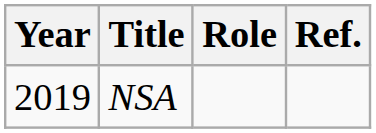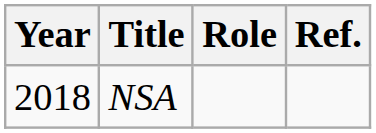 <table class="wikitable">
 <tr>
 <th>Year</th>
 <th>Title</th>
 <th>Role</th>
 <th>Ref.</th>
 </tr>
 <tr>
-<td>2019</td>
+<td>2018</td>
 <td><em>NSA</em></td>
 <td></td>
 <td></td>
 </tr>
 </table>
